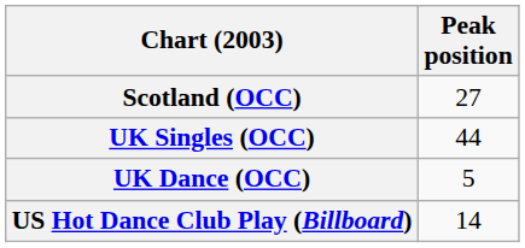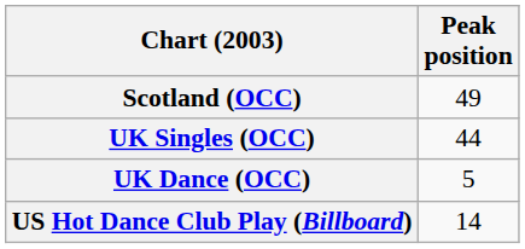 <table class="wikitable sortable plainrowheaders" style="text-align:center">
 <tr>
 <th scope="col">Chart (2003)</th>
 <th scope="col">Peak<br>position</th>
 </tr>
 <tr>
 <th scope="row">Scotland (<a href='#'>OCC</a>)</th>
-<td>27</td>
+<td>49</td>
 </tr>
 <tr>
 <th scope="row"><a href='#'>UK Singles</a> (<a href='#'>OCC</a>)</th>
 <td>44</td>
 </tr>
 <tr>
 <th scope="row"><a href='#'>UK Dance</a> (<a href='#'>OCC</a>)</th>
 <td>5</td>
 </tr>
 <tr>
 <th scope="row">US <a href='#'>Hot Dance Club Play</a> (<em><a href='#'>Billboard</a></em>)</th>
 <td>14</td>
 </tr>
 </table>
